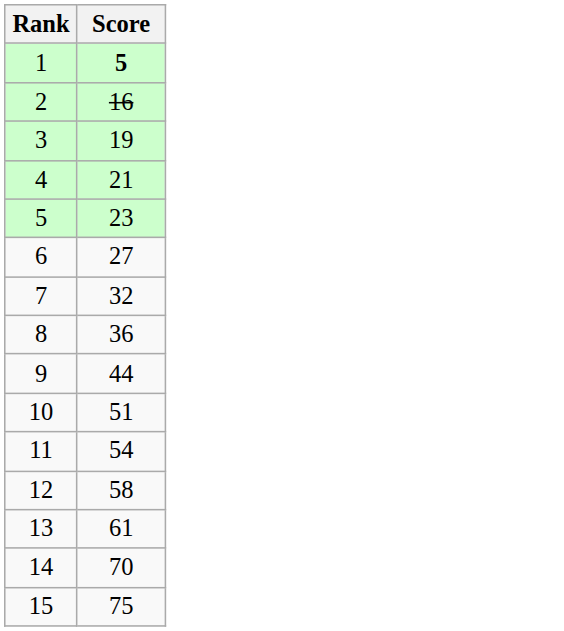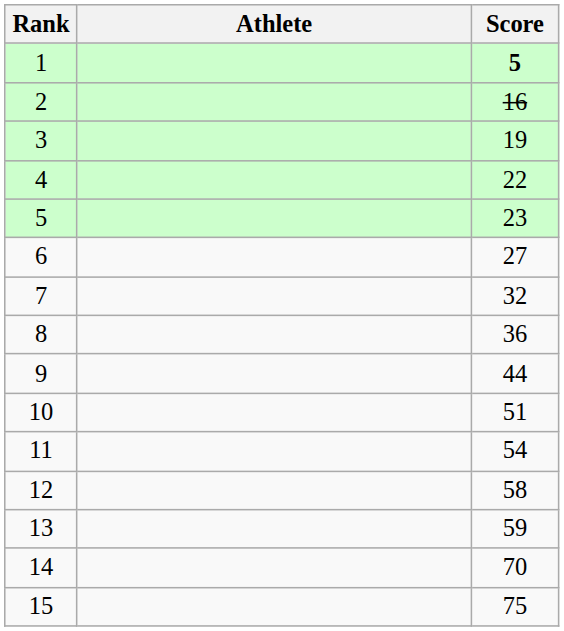 <table class=wikitable style="text-align:center">
 <tr>
 <th width=40>Rank</th>
+<th width=250>Athlete</th>
 <th width=50>Score</th>
 </tr>
 <tr bgcolor="ccffcc">
 <td>1</td>
+<td align=left></td>
 <td><strong>5</strong></td>
 </tr>
 <tr bgcolor="ccffcc">
 <td>2</td>
+<td align=left></td>
 <td><s>16</s></td>
 </tr>
 <tr bgcolor="ccffcc">
 <td>3</td>
+<td align=left></td>
 <td>19</td>
 </tr>
 <tr bgcolor="ccffcc">
 <td>4</td>
-<td>21</td>
+<td align=left></td>
+<td>22</td>
 </tr>
 <tr bgcolor="ccffcc">
 <td>5</td>
+<td align=left></td>
 <td>23</td>
 </tr>
 <tr>
 <td>6</td>
+<td align=left></td>
 <td>27</td>
 </tr>
 <tr>
 <td>7</td>
+<td align=left></td>
 <td>32</td>
 </tr>
 <tr>
 <td>8</td>
+<td align=left></td>
 <td>36</td>
 </tr>
 <tr>
 <td>9</td>
+<td align=left></td>
 <td>44</td>
 </tr>
 <tr>
 <td>10</td>
+<td align=left></td>
 <td>51</td>
 </tr>
 <tr>
 <td>11</td>
+<td align=left></td>
 <td>54</td>
 </tr>
 <tr>
 <td>12</td>
+<td align=left></td>
 <td>58</td>
 </tr>
 <tr>
 <td>13</td>
-<td>61</td>
+<td align=left></td>
+<td>59</td>
 </tr>
 <tr>
 <td>14</td>
+<td align=left></td>
 <td>70</td>
 </tr>
 <tr>
 <td>15</td>
+<td align=left></td>
 <td>75</td>
 </tr>
 </table>
